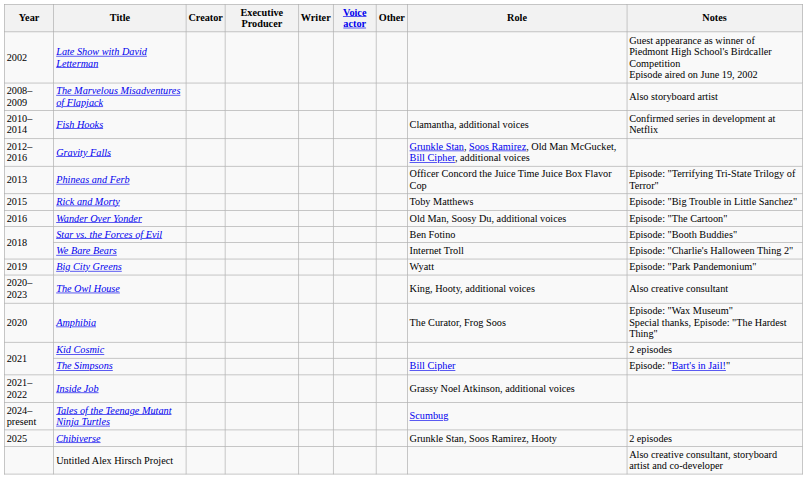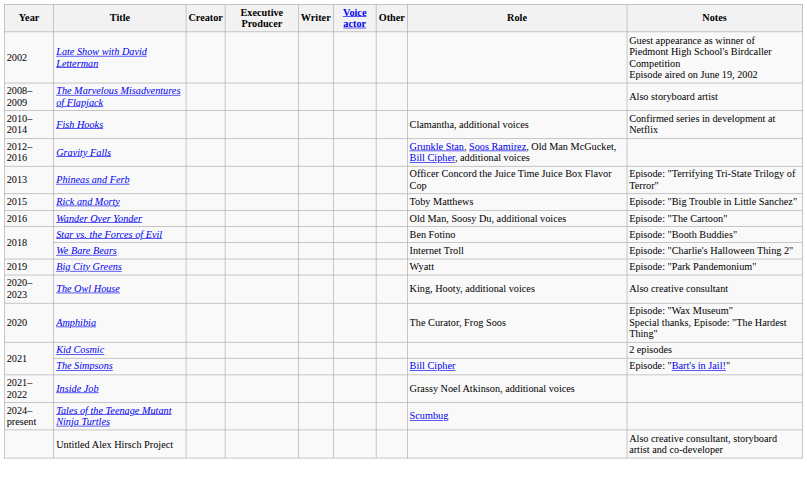 <table class="wikitable">
 <tr>
 <th>Year</th>
 <th>Title</th>
 <th>Creator</th>
 <th>Executive Producer</th>
 <th>Writer</th>
 <th><a href='#'>Voice actor</a></th>
 <th>Other</th>
 <th>Role</th>
 <th>Notes</th>
 </tr>
 <tr>
 <td>2002</td>
 <td><em><a href='#'>Late Show with David Letterman</a></em></td>
 <td></td>
 <td></td>
 <td></td>
 <td></td>
 <td></td>
 <td></td>
 <td>Guest appearance as winner of <br> Piedmont High School's Birdcaller Competition<br>Episode aired on June 19, 2002</td>
 </tr>
 <tr>
 <td>2008–2009</td>
 <td><em><a href='#'>The Marvelous Misadventures of Flapjack</a></em></td>
 <td></td>
 <td></td>
 <td></td>
 <td></td>
 <td></td>
 <td></td>
 <td>Also storyboard artist</td>
 </tr>
 <tr>
 <td>2010–2014</td>
 <td><em><a href='#'>Fish Hooks</a></em></td>
 <td></td>
 <td></td>
 <td></td>
 <td></td>
 <td></td>
 <td>Clamantha, additional voices</td>
 <td>Confirmed series in development at Netflix</td>
 </tr>
 <tr>
 <td>2012–2016</td>
 <td><em><a href='#'>Gravity Falls</a></em></td>
 <td></td>
 <td></td>
 <td></td>
 <td></td>
 <td></td>
 <td><a href='#'>Grunkle Stan</a>, <a href='#'>Soos Ramirez</a>, Old Man McGucket, <a href='#'>Bill Cipher</a>, additional voices</td>
 <td></td>
 </tr>
 <tr>
 <td>2013</td>
 <td><em><a href='#'>Phineas and Ferb</a></em></td>
 <td></td>
 <td></td>
 <td></td>
 <td></td>
 <td></td>
 <td>Officer Concord the Juice Time Juice Box Flavor Cop</td>
 <td>Episode: "Terrifying Tri-State Trilogy of Terror"</td>
 </tr>
 <tr>
 <td>2015</td>
 <td><em><a href='#'>Rick and Morty</a></em></td>
 <td></td>
 <td></td>
 <td></td>
 <td></td>
 <td></td>
 <td>Toby Matthews</td>
 <td>Episode: "Big Trouble in Little Sanchez"</td>
 </tr>
 <tr>
 <td>2016</td>
 <td><em><a href='#'>Wander Over Yonder</a></em></td>
 <td></td>
 <td></td>
 <td></td>
 <td></td>
 <td></td>
 <td>Old Man, Soosy Du, additional voices</td>
 <td>Episode: "The Cartoon"</td>
 </tr>
 <tr>
 <td rowspan="2">2018</td>
 <td><em><a href='#'>Star vs. the Forces of Evil</a></em></td>
 <td></td>
 <td></td>
 <td></td>
 <td></td>
 <td></td>
 <td>Ben Fotino</td>
 <td>Episode: "Booth Buddies"</td>
 </tr>
 <tr>
 <td><em><a href='#'>We Bare Bears</a></em></td>
 <td></td>
 <td></td>
 <td></td>
 <td></td>
 <td></td>
 <td>Internet Troll</td>
 <td>Episode: "Charlie's Halloween Thing 2"</td>
 </tr>
 <tr>
 <td>2019</td>
 <td><em><a href='#'>Big City Greens</a></em></td>
 <td></td>
 <td></td>
 <td></td>
 <td></td>
 <td></td>
 <td>Wyatt</td>
 <td>Episode: "Park Pandemonium"</td>
 </tr>
 <tr>
 <td>2020–2023</td>
 <td><em><a href='#'>The Owl House</a></em></td>
 <td></td>
 <td></td>
 <td></td>
 <td></td>
 <td></td>
 <td>King, Hooty, additional voices</td>
 <td>Also creative consultant</td>
 </tr>
 <tr>
 <td>2020</td>
 <td><em><a href='#'>Amphibia</a></em></td>
 <td></td>
 <td></td>
 <td></td>
 <td></td>
 <td></td>
 <td>The Curator, Frog Soos</td>
 <td>Episode: "Wax Museum"<br>Special thanks, Episode: "The Hardest Thing"</td>
 </tr>
 <tr>
 <td rowspan="2">2021</td>
 <td><em><a href='#'>Kid Cosmic</a></em></td>
 <td></td>
 <td></td>
 <td></td>
 <td></td>
 <td></td>
 <td></td>
 <td>2 episodes</td>
 </tr>
 <tr>
 <td><em><a href='#'>The Simpsons</a></em></td>
 <td></td>
 <td></td>
 <td></td>
 <td></td>
 <td></td>
 <td><a href='#'>Bill Cipher</a></td>
 <td>Episode: "<a href='#'>Bart's in Jail!</a>"</td>
 </tr>
 <tr>
 <td>2021–2022</td>
 <td><em><a href='#'>Inside Job</a></em></td>
 <td></td>
 <td></td>
 <td></td>
 <td></td>
 <td></td>
 <td>Grassy Noel Atkinson, additional voices</td>
 <td></td>
 </tr>
 <tr>
 <td>2024–present</td>
 <td><em><a href='#'>Tales of the Teenage Mutant Ninja Turtles</a></em></td>
 <td></td>
 <td></td>
 <td></td>
 <td></td>
 <td></td>
 <td><a href='#'>Scumbug</a></td>
 <td></td>
 </tr>
 <tr>
-<td>2025</td>
-<td><em><a href='#'>Chibiverse</a></em></td>
-<td></td>
-<td></td>
-<td></td>
-<td></td>
-<td></td>
-<td>Grunkle Stan, Soos Ramirez, Hooty</td>
-<td>2 episodes</td>
-</tr>
-<tr>
 <td></td>
 <td>Untitled Alex Hirsch Project</td>
 <td></td>
 <td></td>
 <td></td>
 <td></td>
 <td></td>
 <td></td>
 <td>Also creative consultant, storyboard artist and co-developer</td>
 </tr>
 </table>
